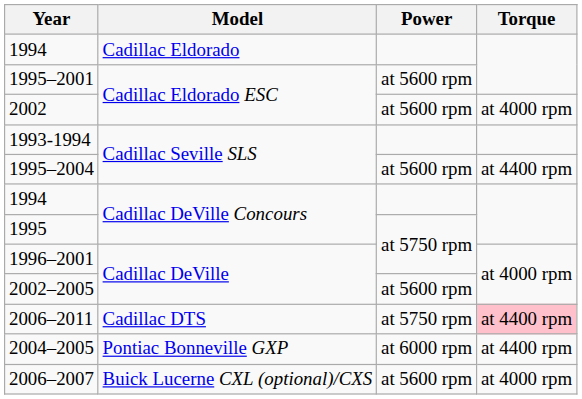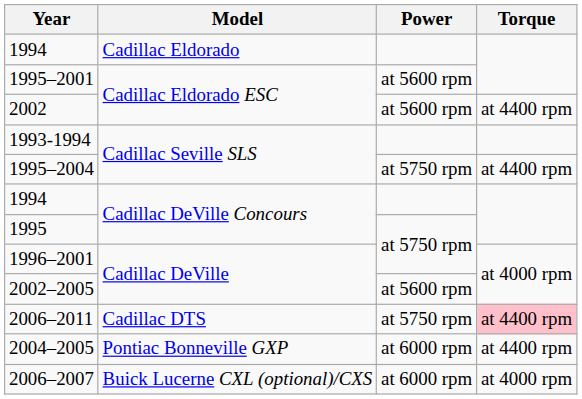 <table class=wikitable>
 <tr>
 <th>Year</th>
 <th>Model</th>
 <th>Power</th>
 <th>Torque</th>
 </tr>
 <tr>
 <td>1994</td>
 <td><a href='#'>Cadillac Eldorado</a></td>
 <td></td>
 <td rowspan=2></td>
 </tr>
 <tr>
 <td>1995–2001</td>
 <td rowspan=2><a href='#'>Cadillac Eldorado</a> <em>ESC</em></td>
 <td> at 5600 rpm</td>
 </tr>
 <tr>
 <td>2002</td>
 <td> at 5600 rpm</td>
-<td> at 4000 rpm</td>
+<td> at 4400 rpm</td>
 </tr>
 <tr>
 <td>1993-1994</td>
 <td rowspan=2><a href='#'>Cadillac Seville</a> <em>SLS</em></td>
 <td></td>
 <td></td>
 </tr>
 <tr>
 <td>1995–2004</td>
-<td> at 5600 rpm</td>
+<td> at 5750 rpm</td>
 <td> at 4400 rpm</td>
 </tr>
 <tr>
 <td>1994</td>
 <td rowspan=2><a href='#'>Cadillac DeVille</a> <em>Concours</em></td>
 <td></td>
 <td rowspan=2></td>
 </tr>
 <tr>
 <td>1995</td>
 <td rowspan=2> at 5750 rpm</td>
 </tr>
 <tr>
 <td>1996–2001</td>
 <td rowspan=2><a href='#'>Cadillac DeVille</a></td>
 <td rowspan=2> at 4000 rpm</td>
 </tr>
 <tr>
 <td>2002–2005</td>
 <td> at 5600 rpm</td>
 </tr>
 <tr>
 <td>2006–2011</td>
 <td><a href='#'>Cadillac DTS</a></td>
 <td> at 5750 rpm</td>
 <td style="background: pink;"> at 4400 rpm</td>
 </tr>
 <tr>
 <td>2004–2005</td>
 <td><a href='#'>Pontiac Bonneville</a> <em>GXP</em></td>
 <td> at 6000 rpm</td>
 <td> at 4400 rpm</td>
 </tr>
 <tr>
 <td>2006–2007</td>
 <td><a href='#'>Buick Lucerne</a> <em>CXL (optional)/CXS</em></td>
-<td> at 5600 rpm</td>
+<td> at 6000 rpm</td>
 <td> at 4000 rpm</td>
 </tr>
 </table>
